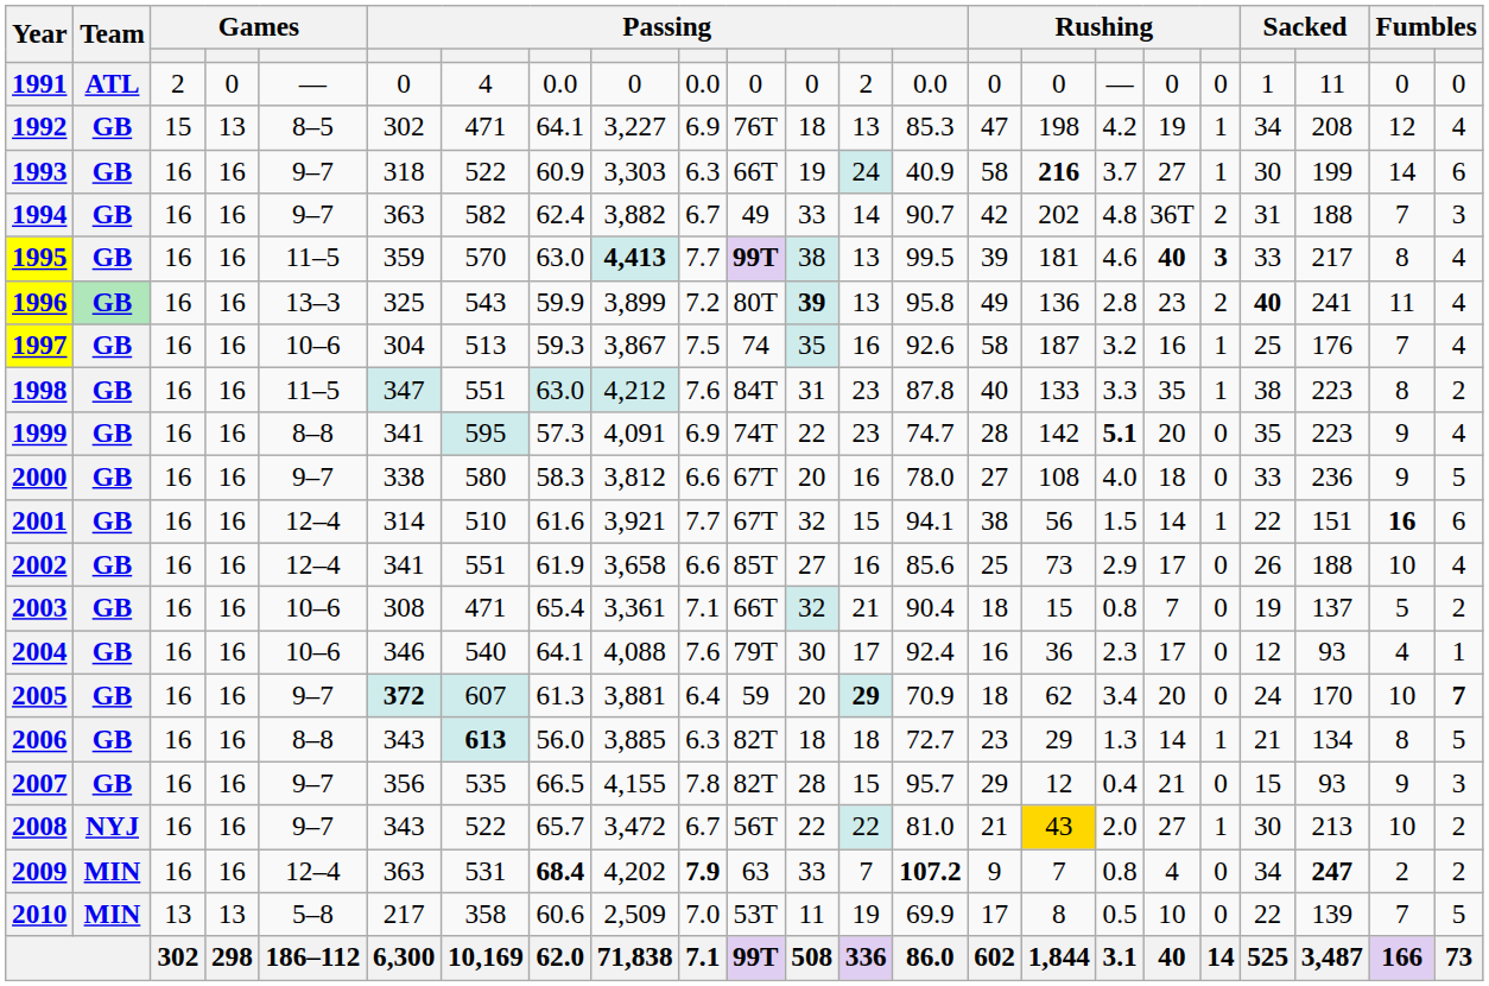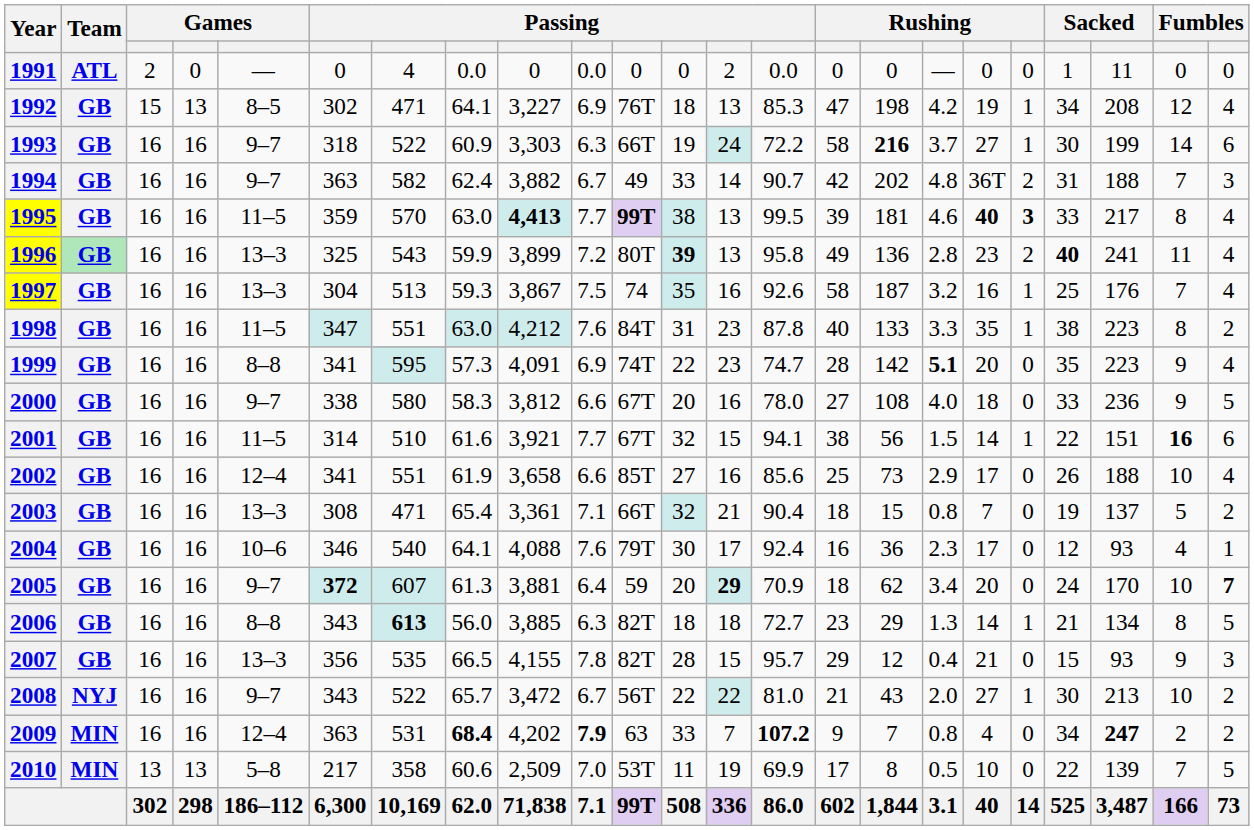 <table class="wikitable" style="text-align:center">
 <tr>
 <th rowspan="2">Year</th>
 <th rowspan="2">Team</th>
 <th colspan="3">Games</th>
 <th colspan="9">Passing</th>
 <th colspan="5">Rushing</th>
 <th colspan="2">Sacked</th>
 <th colspan="2">Fumbles</th>
 </tr>
 <tr>
 <th></th>
 <th></th>
 <th></th>
 <th></th>
 <th></th>
 <th></th>
 <th></th>
 <th></th>
 <th></th>
 <th></th>
 <th></th>
 <th></th>
 <th></th>
 <th></th>
 <th></th>
 <th></th>
 <th></th>
 <th></th>
 <th></th>
 <th></th>
 <th></th>
 </tr>
 <tr>
 <th><a href='#'>1991</a></th>
 <th><a href='#'>ATL</a></th>
 <td>2</td>
 <td>0</td>
 <td>—</td>
 <td>0</td>
 <td>4</td>
 <td>0.0</td>
 <td>0</td>
 <td>0.0</td>
 <td>0</td>
 <td>0</td>
 <td>2</td>
 <td>0.0</td>
 <td>0</td>
 <td>0</td>
 <td>—</td>
 <td>0</td>
 <td>0</td>
 <td>1</td>
 <td>11</td>
 <td>0</td>
 <td>0</td>
 </tr>
 <tr>
 <th><a href='#'>1992</a></th>
 <th><a href='#'>GB</a></th>
 <td>15</td>
 <td>13</td>
 <td>8–5</td>
 <td>302</td>
 <td>471</td>
 <td>64.1</td>
 <td>3,227</td>
 <td>6.9</td>
 <td>76T</td>
 <td>18</td>
 <td>13</td>
 <td>85.3</td>
 <td>47</td>
 <td>198</td>
 <td>4.2</td>
 <td>19</td>
 <td>1</td>
 <td>34</td>
 <td>208</td>
 <td>12</td>
 <td>4</td>
 </tr>
 <tr>
 <th><a href='#'>1993</a></th>
 <th><a href='#'>GB</a></th>
 <td>16</td>
 <td>16</td>
 <td>9–7</td>
 <td>318</td>
 <td>522</td>
 <td>60.9</td>
 <td>3,303</td>
 <td>6.3</td>
 <td>66T</td>
 <td>19</td>
 <td style="background:#cfecec;">24</td>
-<td>40.9</td>
+<td>72.2</td>
 <td>58</td>
 <td><strong>216</strong></td>
 <td>3.7</td>
 <td>27</td>
 <td>1</td>
 <td>30</td>
 <td>199</td>
 <td>14</td>
 <td>6</td>
 </tr>
 <tr>
 <th><a href='#'>1994</a></th>
 <th><a href='#'>GB</a></th>
 <td>16</td>
 <td>16</td>
 <td>9–7</td>
 <td>363</td>
 <td>582</td>
 <td>62.4</td>
 <td>3,882</td>
 <td>6.7</td>
 <td>49</td>
 <td>33</td>
 <td>14</td>
 <td>90.7</td>
 <td>42</td>
 <td>202</td>
 <td>4.8</td>
 <td>36T</td>
 <td>2</td>
 <td>31</td>
 <td>188</td>
 <td>7</td>
 <td>3</td>
 </tr>
 <tr>
 <th style="background:#ff0;"><a href='#'>1995</a></th>
 <th><a href='#'>GB</a></th>
 <td>16</td>
 <td>16</td>
 <td>11–5</td>
 <td>359</td>
 <td>570</td>
 <td>63.0</td>
 <td style="background:#cfecec;"><strong>4,413</strong></td>
 <td>7.7</td>
 <td style="background:#e0cef2;"><strong>99T</strong></td>
 <td style="background:#cfecec;">38</td>
 <td>13</td>
 <td>99.5</td>
 <td>39</td>
 <td>181</td>
 <td>4.6</td>
 <td><strong>40</strong></td>
 <td><strong>3</strong></td>
 <td>33</td>
 <td>217</td>
 <td>8</td>
 <td>4</td>
 </tr>
 <tr>
 <th style="background:#ff0;"><a href='#'>1996</a></th>
 <th style="background:#afe6ba;"><a href='#'>GB</a></th>
 <td>16</td>
 <td>16</td>
 <td>13–3</td>
 <td>325</td>
 <td>543</td>
 <td>59.9</td>
 <td>3,899</td>
 <td>7.2</td>
 <td>80T</td>
 <td style="background:#cfecec;"><strong>39</strong></td>
 <td>13</td>
 <td>95.8</td>
 <td>49</td>
 <td>136</td>
 <td>2.8</td>
 <td>23</td>
 <td>2</td>
 <td><strong>40</strong></td>
 <td>241</td>
 <td>11</td>
 <td>4</td>
 </tr>
 <tr>
 <th style="background:#ff0;"><a href='#'>1997</a></th>
 <th><a href='#'>GB</a></th>
 <td>16</td>
 <td>16</td>
-<td>10–6</td>
+<td>13–3</td>
 <td>304</td>
 <td>513</td>
 <td>59.3</td>
 <td>3,867</td>
 <td>7.5</td>
 <td>74</td>
 <td style="background:#cfecec;">35</td>
 <td>16</td>
 <td>92.6</td>
 <td>58</td>
 <td>187</td>
 <td>3.2</td>
 <td>16</td>
 <td>1</td>
 <td>25</td>
 <td>176</td>
 <td>7</td>
 <td>4</td>
 </tr>
 <tr>
 <th><a href='#'>1998</a></th>
 <th><a href='#'>GB</a></th>
 <td>16</td>
 <td>16</td>
 <td>11–5</td>
 <td style="background:#cfecec;">347</td>
 <td>551</td>
 <td style="background:#cfecec;">63.0</td>
 <td style="background:#cfecec;">4,212</td>
 <td>7.6</td>
 <td>84T</td>
 <td>31</td>
 <td>23</td>
 <td>87.8</td>
 <td>40</td>
 <td>133</td>
 <td>3.3</td>
 <td>35</td>
 <td>1</td>
 <td>38</td>
 <td>223</td>
 <td>8</td>
 <td>2</td>
 </tr>
 <tr>
 <th><a href='#'>1999</a></th>
 <th><a href='#'>GB</a></th>
 <td>16</td>
 <td>16</td>
 <td>8–8</td>
 <td>341</td>
 <td style="background:#cfecec;">595</td>
 <td>57.3</td>
 <td>4,091</td>
 <td>6.9</td>
 <td>74T</td>
 <td>22</td>
 <td>23</td>
 <td>74.7</td>
 <td>28</td>
 <td>142</td>
 <td><strong>5.1</strong></td>
 <td>20</td>
 <td>0</td>
 <td>35</td>
 <td>223</td>
 <td>9</td>
 <td>4</td>
 </tr>
 <tr>
 <th><a href='#'>2000</a></th>
 <th><a href='#'>GB</a></th>
 <td>16</td>
 <td>16</td>
 <td>9–7</td>
 <td>338</td>
 <td>580</td>
 <td>58.3</td>
 <td>3,812</td>
 <td>6.6</td>
 <td>67T</td>
 <td>20</td>
 <td>16</td>
 <td>78.0</td>
 <td>27</td>
 <td>108</td>
 <td>4.0</td>
 <td>18</td>
 <td>0</td>
 <td>33</td>
 <td>236</td>
 <td>9</td>
 <td>5</td>
 </tr>
 <tr>
 <th><a href='#'>2001</a></th>
 <th><a href='#'>GB</a></th>
 <td>16</td>
 <td>16</td>
-<td>12–4</td>
+<td>11–5</td>
 <td>314</td>
 <td>510</td>
 <td>61.6</td>
 <td>3,921</td>
 <td>7.7</td>
 <td>67T</td>
 <td>32</td>
 <td>15</td>
 <td>94.1</td>
 <td>38</td>
 <td>56</td>
 <td>1.5</td>
 <td>14</td>
 <td>1</td>
 <td>22</td>
 <td>151</td>
 <td><strong>16</strong></td>
 <td>6</td>
 </tr>
 <tr>
 <th><a href='#'>2002</a></th>
 <th><a href='#'>GB</a></th>
 <td>16</td>
 <td>16</td>
 <td>12–4</td>
 <td>341</td>
 <td>551</td>
 <td>61.9</td>
 <td>3,658</td>
 <td>6.6</td>
 <td>85T</td>
 <td>27</td>
 <td>16</td>
 <td>85.6</td>
 <td>25</td>
 <td>73</td>
 <td>2.9</td>
 <td>17</td>
 <td>0</td>
 <td>26</td>
 <td>188</td>
 <td>10</td>
 <td>4</td>
 </tr>
 <tr>
 <th><a href='#'>2003</a></th>
 <th><a href='#'>GB</a></th>
 <td>16</td>
 <td>16</td>
-<td>10–6</td>
+<td>13–3</td>
 <td>308</td>
 <td>471</td>
 <td>65.4</td>
 <td>3,361</td>
 <td>7.1</td>
 <td>66T</td>
 <td style="background:#cfecec;">32</td>
 <td>21</td>
 <td>90.4</td>
 <td>18</td>
 <td>15</td>
 <td>0.8</td>
 <td>7</td>
 <td>0</td>
 <td>19</td>
 <td>137</td>
 <td>5</td>
 <td>2</td>
 </tr>
 <tr>
 <th><a href='#'>2004</a></th>
 <th><a href='#'>GB</a></th>
 <td>16</td>
 <td>16</td>
 <td>10–6</td>
 <td>346</td>
 <td>540</td>
 <td>64.1</td>
 <td>4,088</td>
 <td>7.6</td>
 <td>79T</td>
 <td>30</td>
 <td>17</td>
 <td>92.4</td>
 <td>16</td>
 <td>36</td>
 <td>2.3</td>
 <td>17</td>
 <td>0</td>
 <td>12</td>
 <td>93</td>
 <td>4</td>
 <td>1</td>
 </tr>
 <tr>
 <th><a href='#'>2005</a></th>
 <th><a href='#'>GB</a></th>
 <td>16</td>
 <td>16</td>
 <td>9–7</td>
 <td style="background:#cfecec;"><strong>372</strong></td>
 <td style="background:#cfecec;">607</td>
 <td>61.3</td>
 <td>3,881</td>
 <td>6.4</td>
 <td>59</td>
 <td>20</td>
 <td style="background:#cfecec;"><strong>29</strong></td>
 <td>70.9</td>
 <td>18</td>
 <td>62</td>
 <td>3.4</td>
 <td>20</td>
 <td>0</td>
 <td>24</td>
 <td>170</td>
 <td>10</td>
 <td><strong>7</strong></td>
 </tr>
 <tr>
 <th><a href='#'>2006</a></th>
 <th><a href='#'>GB</a></th>
 <td>16</td>
 <td>16</td>
 <td>8–8</td>
 <td>343</td>
 <td style="background:#cfecec;"><strong>613</strong></td>
 <td>56.0</td>
 <td>3,885</td>
 <td>6.3</td>
 <td>82T</td>
 <td>18</td>
 <td>18</td>
 <td>72.7</td>
 <td>23</td>
 <td>29</td>
 <td>1.3</td>
 <td>14</td>
 <td>1</td>
 <td>21</td>
 <td>134</td>
 <td>8</td>
 <td>5</td>
 </tr>
 <tr>
 <th><a href='#'>2007</a></th>
 <th><a href='#'>GB</a></th>
 <td>16</td>
 <td>16</td>
-<td>9–7</td>
+<td>13–3</td>
 <td>356</td>
 <td>535</td>
 <td>66.5</td>
 <td>4,155</td>
 <td>7.8</td>
 <td>82T</td>
 <td>28</td>
 <td>15</td>
 <td>95.7</td>
 <td>29</td>
 <td>12</td>
 <td>0.4</td>
 <td>21</td>
 <td>0</td>
 <td>15</td>
 <td>93</td>
 <td>9</td>
 <td>3</td>
 </tr>
 <tr>
 <th><a href='#'>2008</a></th>
 <th><a href='#'>NYJ</a></th>
 <td>16</td>
 <td>16</td>
 <td>9–7</td>
 <td>343</td>
 <td>522</td>
 <td>65.7</td>
 <td>3,472</td>
 <td>6.7</td>
 <td>56T</td>
 <td>22</td>
 <td style="background:#cfecec;">22</td>
 <td>81.0</td>
 <td>21</td>
-<td style="background: gold;">43</td>
+<td>43</td>
 <td>2.0</td>
 <td>27</td>
 <td>1</td>
 <td>30</td>
 <td>213</td>
 <td>10</td>
 <td>2</td>
 </tr>
 <tr>
 <th><a href='#'>2009</a></th>
 <th><a href='#'>MIN</a></th>
 <td>16</td>
 <td>16</td>
 <td>12–4</td>
 <td>363</td>
 <td>531</td>
 <td><strong>68.4</strong></td>
 <td>4,202</td>
 <td><strong>7.9</strong></td>
 <td>63</td>
 <td>33</td>
 <td>7</td>
 <td><strong>107.2</strong></td>
 <td>9</td>
 <td>7</td>
 <td>0.8</td>
 <td>4</td>
 <td>0</td>
 <td>34</td>
 <td><strong>247</strong></td>
 <td>2</td>
 <td>2</td>
 </tr>
 <tr>
 <th><a href='#'>2010</a></th>
 <th><a href='#'>MIN</a></th>
 <td>13</td>
 <td>13</td>
 <td>5–8</td>
 <td>217</td>
 <td>358</td>
 <td>60.6</td>
 <td>2,509</td>
 <td>7.0</td>
 <td>53T</td>
 <td>11</td>
 <td>19</td>
 <td>69.9</td>
 <td>17</td>
 <td>8</td>
 <td>0.5</td>
 <td>10</td>
 <td>0</td>
 <td>22</td>
 <td>139</td>
 <td>7</td>
 <td>5</td>
 </tr>
 <tr>
 <th colspan="2"></th>
 <th>302</th>
 <th>298</th>
 <th>186–112</th>
 <th>6,300</th>
 <th>10,169</th>
 <th>62.0</th>
 <th>71,838</th>
 <th>7.1</th>
 <th style="background:#e0cef2;">99T</th>
 <th>508</th>
 <th style="background:#e0cef2;">336</th>
 <th>86.0</th>
 <th>602</th>
 <th>1,844</th>
 <th>3.1</th>
 <th>40</th>
 <th>14</th>
 <th>525</th>
 <th>3,487</th>
 <th style="background:#e0cef2;">166</th>
 <th>73</th>
 </tr>
 </table>
